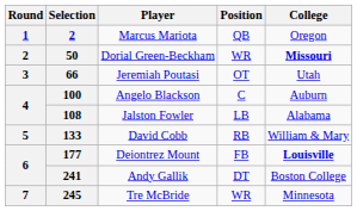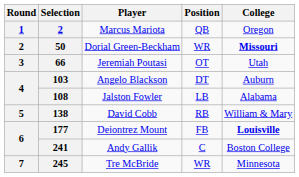 <table class="wikitable" style="font-size: 95%; text-align: center;">
 <tr>
 <th>Round</th>
 <th>Selection</th>
 <th>Player</th>
 <th>Position</th>
 <th>College</th>
 </tr>
 <tr>
 <th><a href='#'>1</a></th>
 <th><a href='#'>2</a></th>
 <td><a href='#'>Marcus Mariota</a></td>
 <td><a href='#'>QB</a></td>
 <td><a href='#'>Oregon</a></td>
 </tr>
 <tr>
 <th>2</th>
 <th>50</th>
 <td><a href='#'>Dorial Green-Beckham</a></td>
 <td><a href='#'>WR</a></td>
 <td><strong><a href='#'>Missouri</a></strong></td>
 </tr>
 <tr>
 <th>3</th>
 <th>66</th>
 <td><a href='#'>Jeremiah Poutasi</a></td>
 <td><a href='#'>OT</a></td>
 <td><a href='#'>Utah</a></td>
 </tr>
 <tr>
 <th rowspan=2>4</th>
-<th>100</th>
+<th>103</th>
 <td><a href='#'>Angelo Blackson</a></td>
-<td><a href='#'>C</a></td>
+<td><a href='#'>DT</a></td>
 <td><a href='#'>Auburn</a></td>
 </tr>
 <tr>
 <th>108</th>
 <td><a href='#'>Jalston Fowler</a></td>
 <td><a href='#'>LB</a></td>
 <td><a href='#'>Alabama</a></td>
 </tr>
 <tr>
 <th>5</th>
-<th>133</th>
+<th>138</th>
 <td><a href='#'>David Cobb</a></td>
 <td><a href='#'>RB</a></td>
 <td><a href='#'>William & Mary</a></td>
 </tr>
 <tr>
 <th rowspan=2>6</th>
 <th>177</th>
 <td><a href='#'>Deiontrez Mount</a></td>
 <td><a href='#'>FB</a></td>
 <td><strong><a href='#'>Louisville</a></strong></td>
 </tr>
 <tr>
 <th>241</th>
 <td><a href='#'>Andy Gallik</a></td>
-<td><a href='#'>DT</a></td>
+<td><a href='#'>C</a></td>
 <td><a href='#'>Boston College</a></td>
 </tr>
 <tr>
 <th>7</th>
 <th>245</th>
 <td><a href='#'>Tre McBride</a></td>
 <td><a href='#'>WR</a></td>
 <td><a href='#'>Minnesota</a></td>
 </tr>
 </table>
